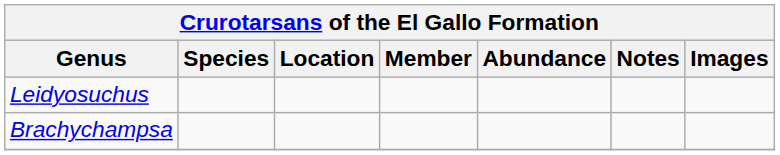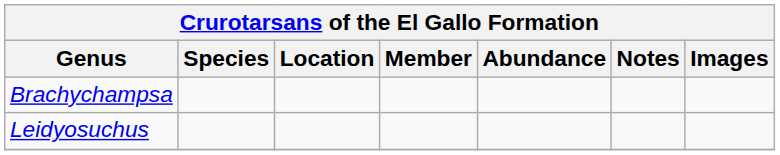 <table class="wikitable" align="center">
 <tr>
 <th colspan="7" align="center"><strong><a href='#'>Crurotarsans</a> of the El Gallo Formation</strong></th>
 </tr>
 <tr>
 <th>Genus</th>
 <th>Species</th>
 <th>Location</th>
 <th>Member</th>
 <th>Abundance</th>
 <th>Notes</th>
 <th>Images</th>
 </tr>
 <tr>
-<td><em><a href='#'>Leidyosuchus</a></em></td>
+<td><em><a href='#'>Brachychampsa</a></em></td>
 <td></td>
 <td></td>
 <td></td>
 <td></td>
 <td></td>
 <td></td>
 </tr>
 <tr>
-<td><em><a href='#'>Brachychampsa</a></em></td>
+<td><em><a href='#'>Leidyosuchus</a></em></td>
 <td></td>
 <td></td>
 <td></td>
 <td></td>
 <td></td>
 <td></td>
 </tr>
 <tr>
 </tr>
 </table>
